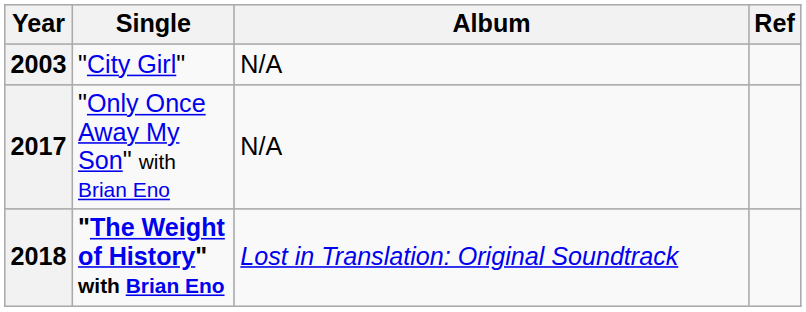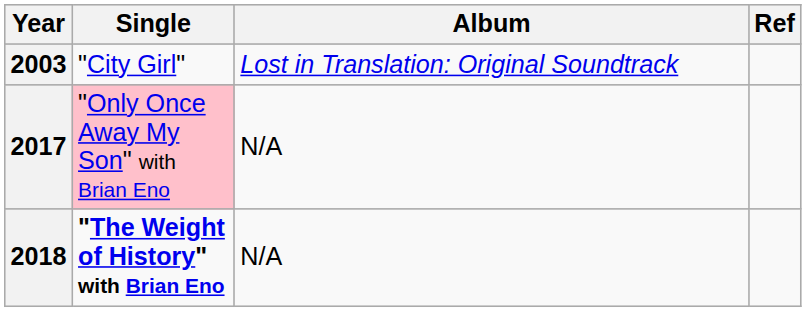 <table class="wikitable plainrowheaders" style="text-align:left">
 <tr>
 <th scope="col" style="width:2em">Year</th>
 <th scope="col" style="width:6em">Single</th>
 <th scope="col" style="width:20em">Album</th>
 <th scope="col">Ref</th>
 </tr>
 <tr>
 <th scope="row">2003</th>
 <td>"<a href='#'>City Girl</a>"</td>
-<td>N/A</td>
+<td><em><a href='#'>Lost in Translation: Original Soundtrack</a></em></td>
 <td style="text-align:center"></td>
 </tr>
 <tr>
 <th scope="row">2017</th>
-<td>"<a href='#'>Only Once Away My Son</a>" <small>with <a href='#'>Brian Eno</a></small></td>
+<td style="background: pink;">"<a href='#'>Only Once Away My Son</a>" <small>with <a href='#'>Brian Eno</a></small></td>
 <td>N/A</td>
 <td style="text-align:center"></td>
 </tr>
 <tr>
 <th scope="row">2018</th>
 <td><strong>"<a href='#'>The Weight of History</a>" <small>with <a href='#'>Brian Eno</a></small></strong></td>
-<td><em><a href='#'>Lost in Translation: Original Soundtrack</a></em></td>
+<td>N/A</td>
 </tr>
 </table>
